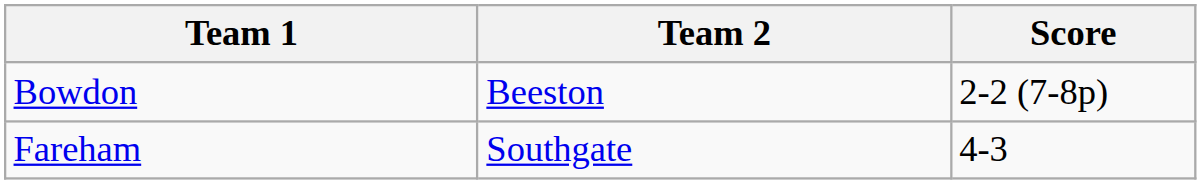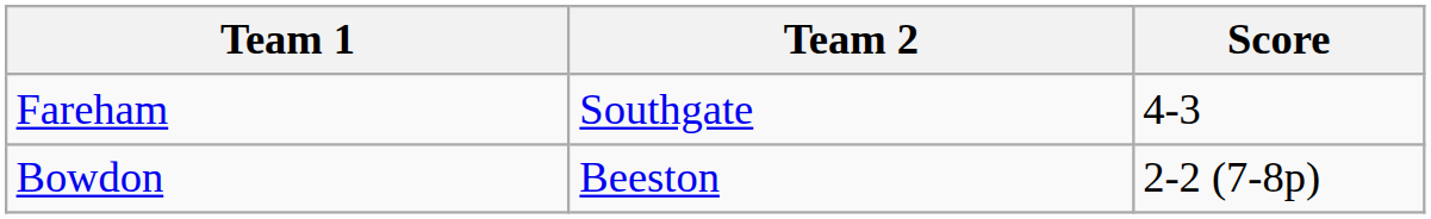 <table class="wikitable" style="font-size: 100%">
 <tr>
 <th width=200>Team 1</th>
 <th width=200>Team 2</th>
 <th width=100>Score</th>
 </tr>
 <tr>
+<td><a href='#'>Fareham</a></td>
+<td><a href='#'>Southgate</a></td>
+<td>4-3 </td>
+</tr>
+<tr>
 <td><a href='#'>Bowdon</a></td>
 <td><a href='#'>Beeston</a></td>
 <td>2-2 (7-8p)</td>
 </tr>
-<tr>
-<td><a href='#'>Fareham</a></td>
-<td><a href='#'>Southgate</a></td>
-<td>4-3 </td>
-</tr>
 </table>
